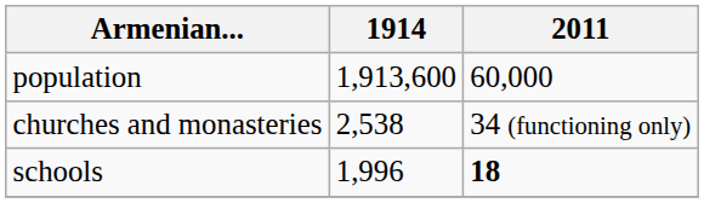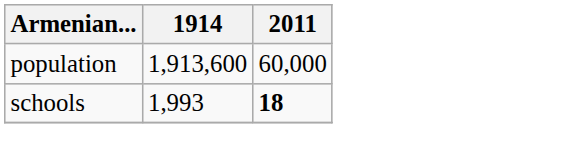 <table class="wikitable floatright">
 <tr>
 <th>Armenian...</th>
 <th>1914</th>
 <th>2011</th>
 </tr>
 <tr>
 <td>population</td>
 <td>1,913,600</td>
 <td>60,000</td>
 </tr>
 <tr>
-<td>churches and monasteries</td>
-<td>2,538</td>
-<td>34 <small>(functioning only)</small></td>
-</tr>
-<tr>
 <td>schools</td>
-<td>1,996</td>
+<td>1,993</td>
 <td><strong>18</strong></td>
 </tr>
 <tr>
 </tr>
 </table>
